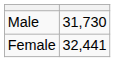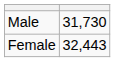 <table class="wikitable sortable">
 <tr>
 <th></th>
 <th></th>
 </tr>
 <tr>
 <td>Male</td>
 <td>31,730</td>
 </tr>
 <tr>
 <td>Female</td>
-<td>32,441</td>
+<td>32,443</td>
 </tr>
 </table>
